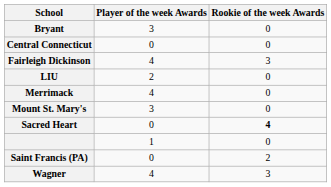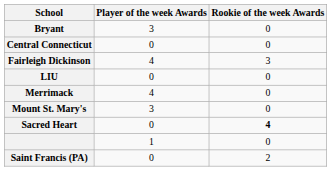 <table class="wikitable sortable" style="text-align: center;font-size:90%;">
 <tr>
 <th>School</th>
 <th>Player of the week Awards</th>
 <th>Rookie of the week Awards</th>
 </tr>
 <tr>
 <th style=>Bryant</th>
 <td>3</td>
 <td>0</td>
 </tr>
 <tr>
 <th style=>Central Connecticut</th>
 <td>0</td>
 <td>0</td>
 </tr>
 <tr>
 <th style=>Fairleigh Dickinson</th>
 <td>4</td>
 <td>3</td>
 </tr>
 <tr>
 <th style=>LIU</th>
-<td>2</td>
+<td>0</td>
 <td>0</td>
 </tr>
 <tr>
 <th style=>Merrimack</th>
 <td>4</td>
 <td>0</td>
 </tr>
 <tr>
 <th style=>Mount St. Mary's</th>
 <td>3</td>
 <td>0</td>
 </tr>
 <tr>
 <th style=>Sacred Heart</th>
 <td>0</td>
 <td><strong>4</strong></td>
 </tr>
 <tr>
 <th style=></th>
 <td>1</td>
 <td>0</td>
 </tr>
 <tr>
 <th style=>Saint Francis (PA)</th>
 <td>0</td>
 <td>2</td>
 </tr>
-<tr>
-<th style=>Wagner</th>
-<td>4</td>
-<td>3</td>
-</tr>
 </table>
